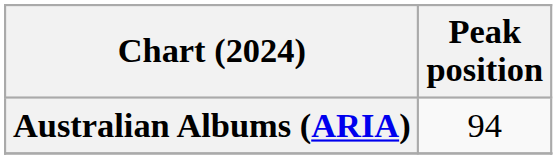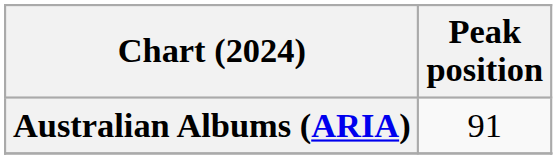 <table class="wikitable sortable plainrowheaders" style="text-align:center">
 <tr>
 <th scope="col">Chart (2024)</th>
 <th scope="col">Peak<br>position</th>
 </tr>
 <tr>
 <th scope="row">Australian Albums (<a href='#'>ARIA</a>)</th>
-<td>94</td>
+<td>91</td>
 </tr>
 <tr>
 </tr>
 <tr>
 </tr>
 <tr>
 </tr>
 </table>
